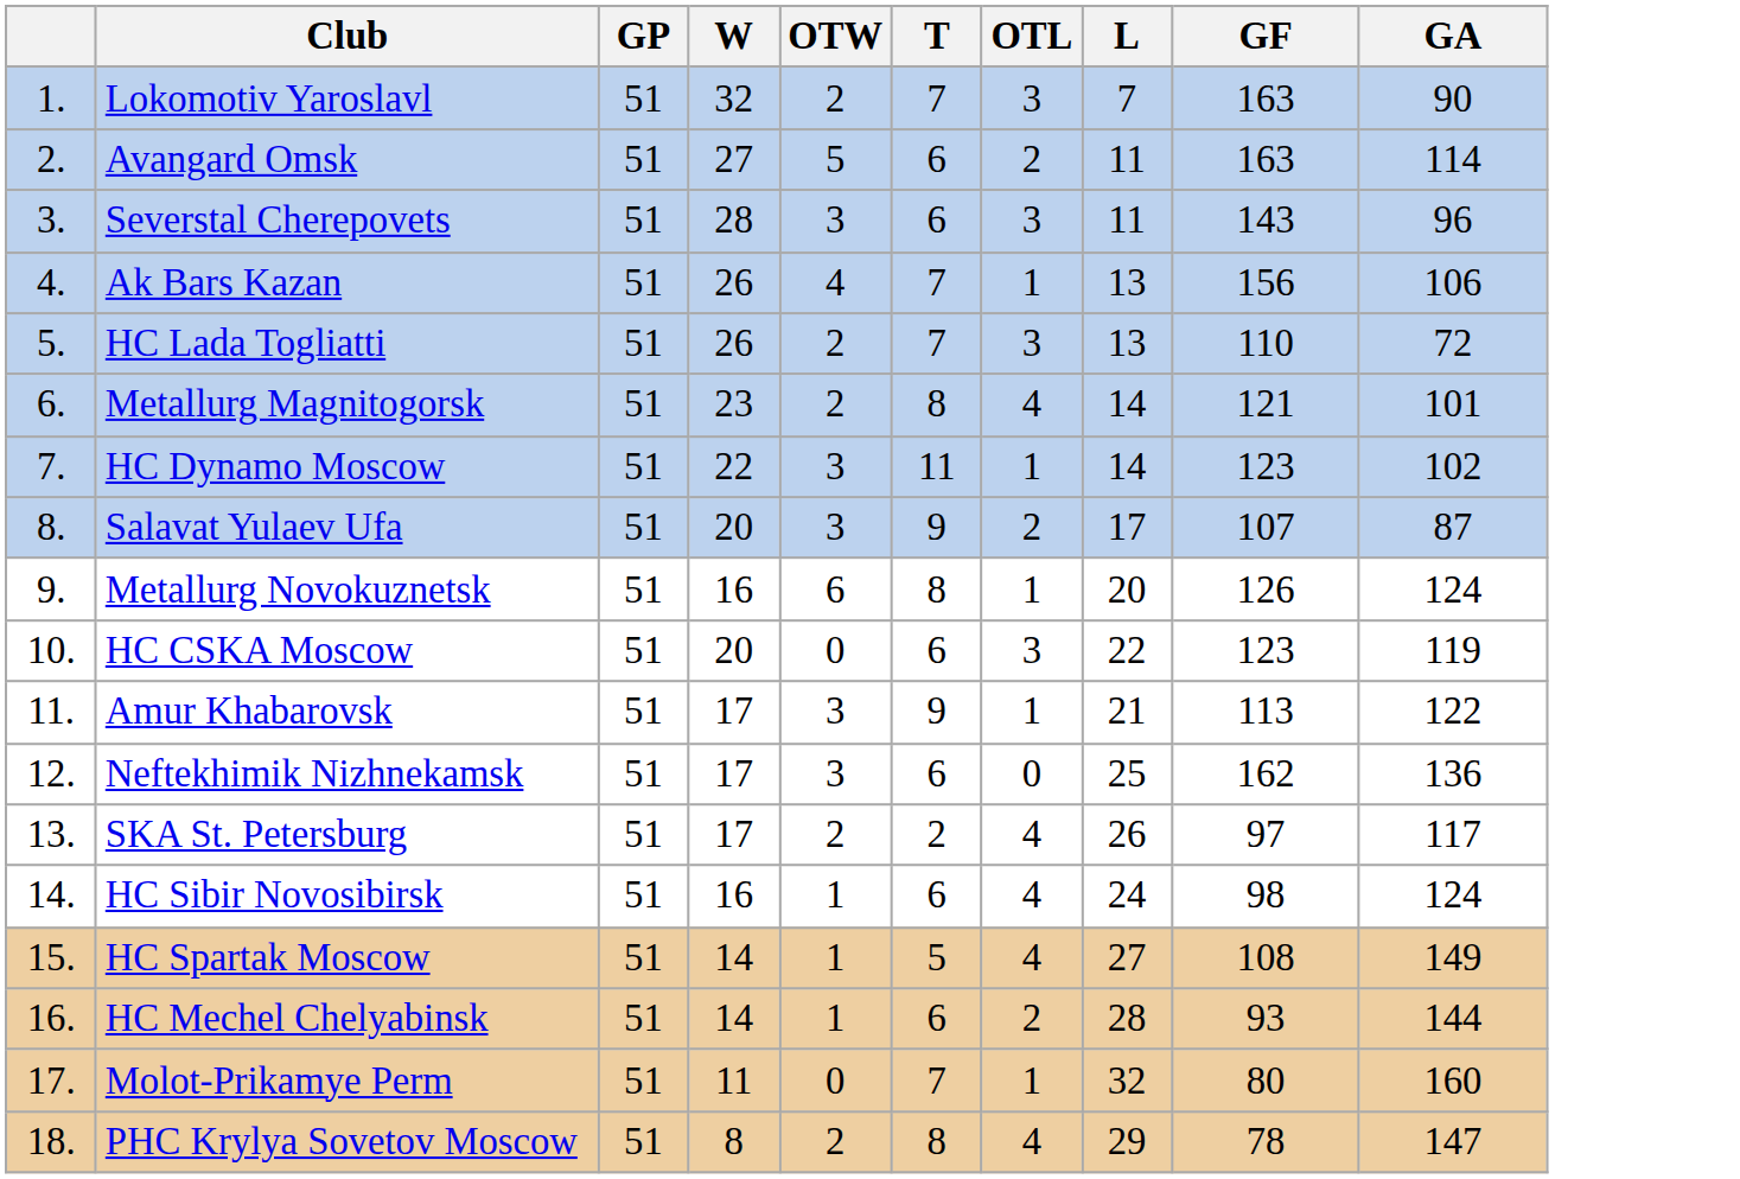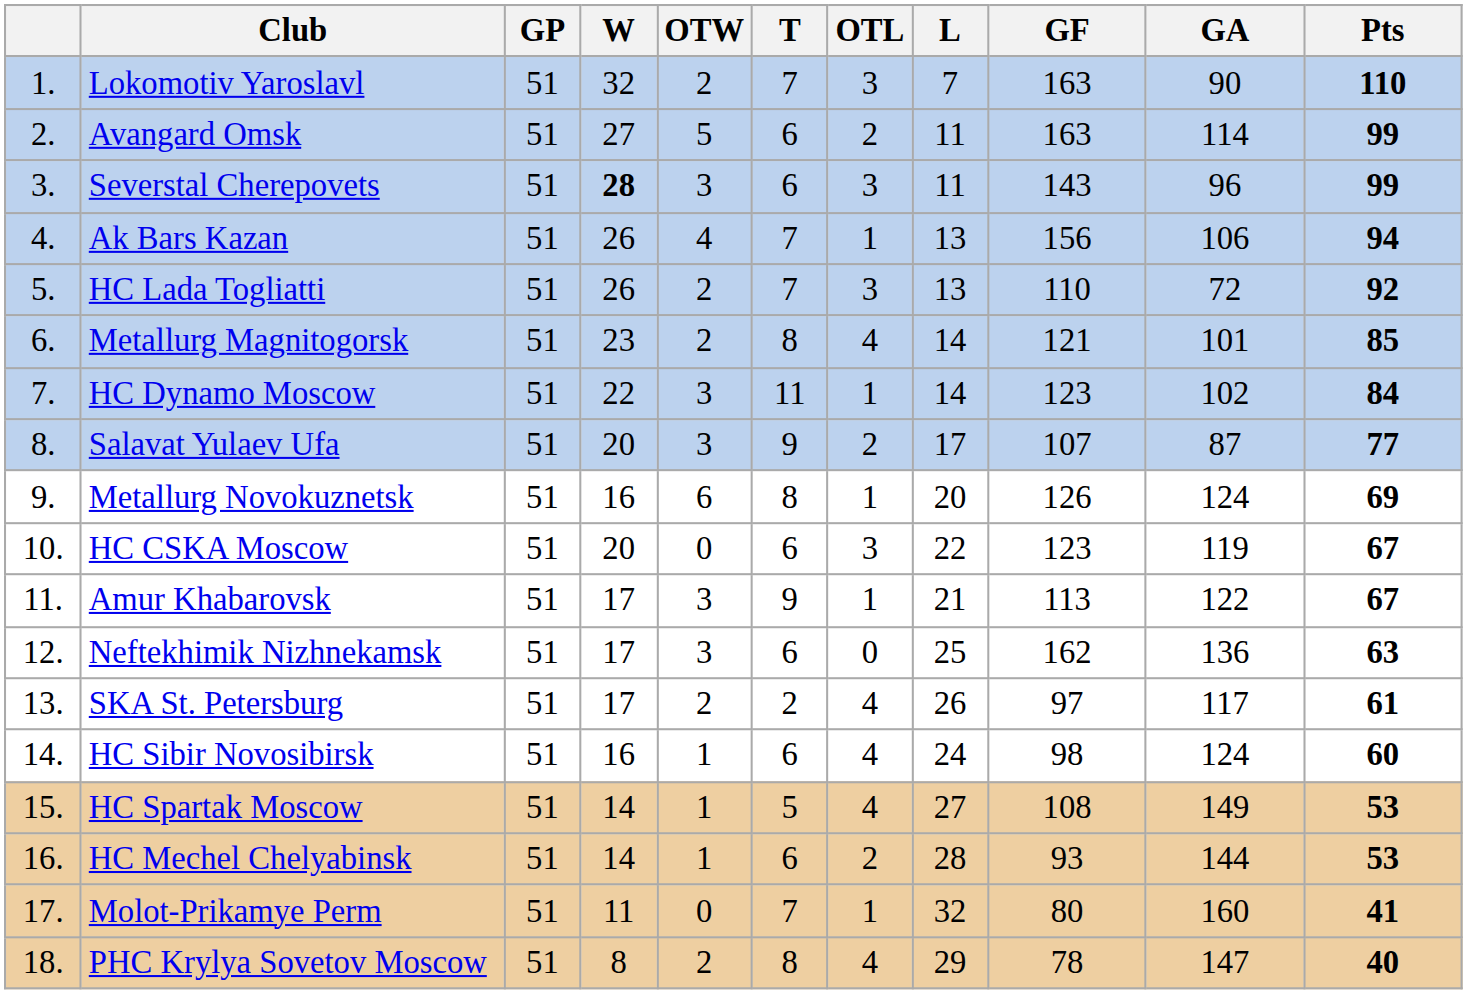 <table class="wikitable">
 <tr>
 <th width="30"></th>
 <th width="200">Club</th>
 <th width="30">GP</th>
 <th width="30">W</th>
 <th width="30">OTW</th>
 <th width="30">T</th>
 <th width="30">OTL</th>
 <th width="30">L</th>
 <th width="70">GF</th>
 <th width="70">GA</th>
+<th width="70">Pts</th>
 </tr>
 <tr bgcolor="#BCD2EE" align="center">
 <td>1.</td>
 <td align="left"><a href='#'>Lokomotiv Yaroslavl</a></td>
 <td>51</td>
 <td>32</td>
 <td>2</td>
 <td>7</td>
 <td>3</td>
 <td>7</td>
 <td>163</td>
 <td>90</td>
+<td><strong>110</strong></td>
 </tr>
 <tr bgcolor="#BCD2EE" align="center">
 <td>2.</td>
 <td align="left"><a href='#'>Avangard Omsk</a></td>
 <td>51</td>
 <td>27</td>
 <td>5</td>
 <td>6</td>
 <td>2</td>
 <td>11</td>
 <td>163</td>
 <td>114</td>
+<td><strong>99</strong></td>
 </tr>
 <tr bgcolor="#BCD2EE" align="center">
 <td>3.</td>
 <td align="left"><a href='#'>Severstal Cherepovets</a></td>
 <td>51</td>
-<td>28</td>
+<td><strong>28</strong></td>
 <td>3</td>
 <td>6</td>
 <td>3</td>
 <td>11</td>
 <td>143</td>
 <td>96</td>
+<td><strong>99</strong></td>
 </tr>
 <tr bgcolor="#BCD2EE" align="center">
 <td>4.</td>
 <td align="left"><a href='#'>Ak Bars Kazan</a></td>
 <td>51</td>
 <td>26</td>
 <td>4</td>
 <td>7</td>
 <td>1</td>
 <td>13</td>
 <td>156</td>
 <td>106</td>
+<td><strong>94</strong></td>
 </tr>
 <tr bgcolor="#BCD2EE" align="center">
 <td>5.</td>
 <td align="left"><a href='#'>HC Lada Togliatti</a></td>
 <td>51</td>
 <td>26</td>
 <td>2</td>
 <td>7</td>
 <td>3</td>
 <td>13</td>
 <td>110</td>
 <td>72</td>
+<td><strong>92</strong></td>
 </tr>
 <tr bgcolor="#BCD2EE" align="center">
 <td>6.</td>
 <td align="left"><a href='#'>Metallurg Magnitogorsk</a></td>
 <td>51</td>
 <td>23</td>
 <td>2</td>
 <td>8</td>
 <td>4</td>
 <td>14</td>
 <td>121</td>
 <td>101</td>
+<td><strong>85</strong></td>
 </tr>
 <tr bgcolor="#BCD2EE" align="center">
 <td>7.</td>
 <td align="left"><a href='#'>HC Dynamo Moscow</a></td>
 <td>51</td>
 <td>22</td>
 <td>3</td>
 <td>11</td>
 <td>1</td>
 <td>14</td>
 <td>123</td>
 <td>102</td>
+<td><strong>84</strong></td>
 </tr>
 <tr bgcolor="#BCD2EE" align="center">
 <td>8.</td>
 <td align="left"><a href='#'>Salavat Yulaev Ufa</a></td>
 <td>51</td>
 <td>20</td>
 <td>3</td>
 <td>9</td>
 <td>2</td>
 <td>17</td>
 <td>107</td>
 <td>87</td>
+<td><strong>77</strong></td>
 </tr>
 <tr bgcolor="#FFFFFF" align="center">
 <td>9.</td>
 <td align="left"><a href='#'>Metallurg Novokuznetsk</a></td>
 <td>51</td>
 <td>16</td>
 <td>6</td>
 <td>8</td>
 <td>1</td>
 <td>20</td>
 <td>126</td>
 <td>124</td>
+<td><strong>69</strong></td>
 </tr>
 <tr bgcolor="#FFFFFF" align="center">
 <td>10.</td>
 <td align="left"><a href='#'>HC CSKA Moscow</a></td>
 <td>51</td>
 <td>20</td>
 <td>0</td>
 <td>6</td>
 <td>3</td>
 <td>22</td>
 <td>123</td>
 <td>119</td>
+<td><strong>67</strong></td>
 </tr>
 <tr bgcolor="#FFFFFF" align="center">
 <td>11.</td>
 <td align="left"><a href='#'>Amur Khabarovsk</a></td>
 <td>51</td>
 <td>17</td>
 <td>3</td>
 <td>9</td>
 <td>1</td>
 <td>21</td>
 <td>113</td>
 <td>122</td>
+<td><strong>67</strong></td>
 </tr>
 <tr bgcolor="#FFFFFF" align="center">
 <td>12.</td>
 <td align="left"><a href='#'>Neftekhimik Nizhnekamsk</a></td>
 <td>51</td>
 <td>17</td>
 <td>3</td>
 <td>6</td>
 <td>0</td>
 <td>25</td>
 <td>162</td>
 <td>136</td>
+<td><strong>63</strong></td>
 </tr>
 <tr bgcolor="#FFFFFF" align="center">
 <td>13.</td>
 <td align="left"><a href='#'>SKA St. Petersburg</a></td>
 <td>51</td>
 <td>17</td>
 <td>2</td>
 <td>2</td>
 <td>4</td>
 <td>26</td>
 <td>97</td>
 <td>117</td>
+<td><strong>61</strong></td>
 </tr>
 <tr bgcolor="#FFFFFF" align="center">
 <td>14.</td>
 <td align="left"><a href='#'>HC Sibir Novosibirsk</a></td>
 <td>51</td>
 <td>16</td>
 <td>1</td>
 <td>6</td>
 <td>4</td>
 <td>24</td>
 <td>98</td>
 <td>124</td>
+<td><strong>60</strong></td>
 </tr>
 <tr bgcolor="#EECFA1" align="center">
 <td>15.</td>
 <td align="left"><a href='#'>HC Spartak Moscow</a></td>
 <td>51</td>
 <td>14</td>
 <td>1</td>
 <td>5</td>
 <td>4</td>
 <td>27</td>
 <td>108</td>
 <td>149</td>
+<td><strong>53</strong></td>
 </tr>
 <tr bgcolor="#EECFA1" align="center">
 <td>16.</td>
 <td align="left"><a href='#'>HC Mechel Chelyabinsk</a></td>
 <td>51</td>
 <td>14</td>
 <td>1</td>
 <td>6</td>
 <td>2</td>
 <td>28</td>
 <td>93</td>
 <td>144</td>
+<td><strong>53</strong></td>
 </tr>
 <tr bgcolor="#EECFA1" align="center">
 <td>17.</td>
 <td align="left"><a href='#'>Molot-Prikamye Perm</a></td>
 <td>51</td>
 <td>11</td>
 <td>0</td>
 <td>7</td>
 <td>1</td>
 <td>32</td>
 <td>80</td>
 <td>160</td>
+<td><strong>41</strong></td>
 </tr>
 <tr bgcolor="#EECFA1" align="center">
 <td>18.</td>
 <td align="left"><a href='#'>PHC Krylya Sovetov Moscow</a></td>
 <td>51</td>
 <td>8</td>
 <td>2</td>
 <td>8</td>
 <td>4</td>
 <td>29</td>
 <td>78</td>
 <td>147</td>
+<td><strong>40</strong></td>
 </tr>
 </table>
